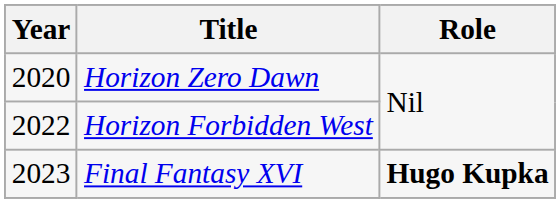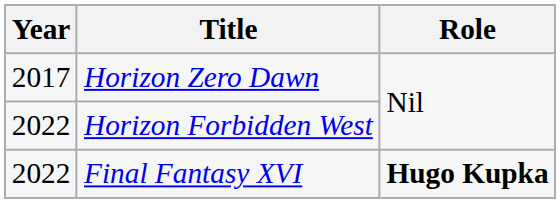 <table class="wikitable" style="background:#f6f6f6; font-size:95%;">
 <tr>
 <th>Year</th>
 <th>Title</th>
 <th>Role</th>
 </tr>
 <tr>
-<td>2020</td>
+<td>2017</td>
 <td><em><a href='#'>Horizon Zero Dawn</a></em></td>
 <td rowspan="2">Nil</td>
 </tr>
 <tr>
 <td>2022</td>
 <td><em><a href='#'>Horizon Forbidden West</a></em></td>
 </tr>
 <tr>
-<td>2023</td>
+<td>2022</td>
 <td><em><a href='#'>Final Fantasy XVI</a></em></td>
 <td><strong>Hugo Kupka</strong></td>
 </tr>
 </table>
